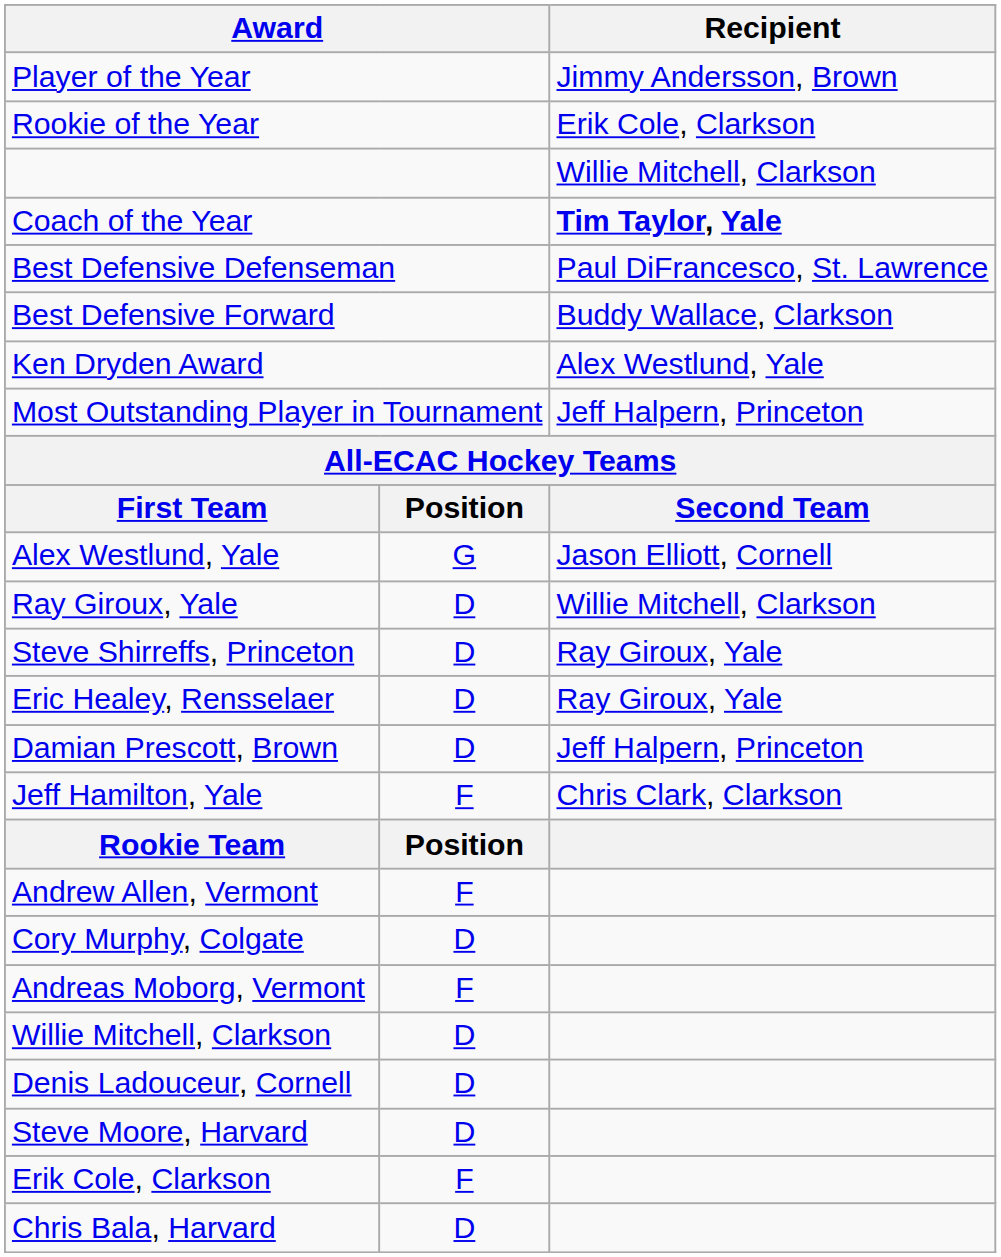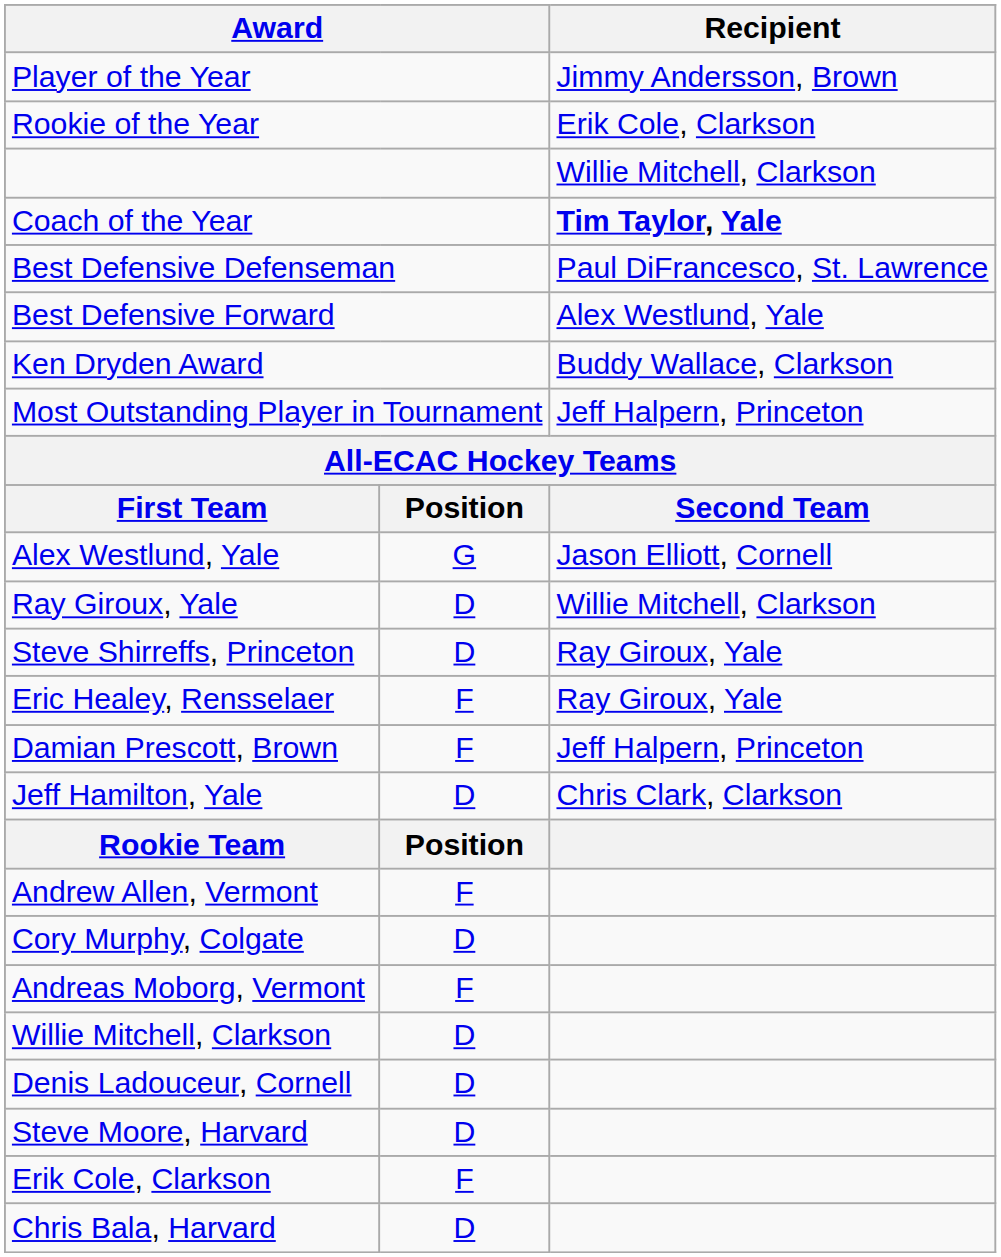 <table class="wikitable">
 <tr>
 <th colspan=2><a href='#'>Award</a></th>
 <th>Recipient</th>
 </tr>
 <tr>
 <td colspan=2><a href='#'>Player of the Year</a></td>
 <td><a href='#'>Jimmy Andersson</a>, <a href='#'>Brown</a></td>
 </tr>
 <tr>
 <td colspan=2><a href='#'>Rookie of the Year</a></td>
 <td><a href='#'>Erik Cole</a>, <a href='#'>Clarkson</a></td>
 </tr>
 <tr>
 <td colspan=2></td>
 <td><a href='#'>Willie Mitchell</a>, <a href='#'>Clarkson</a></td>
 </tr>
 <tr>
 <td colspan=2><a href='#'>Coach of the Year</a></td>
 <td><strong><a href='#'>Tim Taylor</a>, <a href='#'>Yale</a></strong></td>
 </tr>
 <tr>
 <td colspan=2><a href='#'>Best Defensive Defenseman</a></td>
 <td><a href='#'>Paul DiFrancesco</a>, <a href='#'>St. Lawrence</a></td>
 </tr>
 <tr>
 <td colspan=2><a href='#'>Best Defensive Forward</a></td>
-<td><a href='#'>Buddy Wallace</a>, <a href='#'>Clarkson</a></td>
+<td><a href='#'>Alex Westlund</a>, <a href='#'>Yale</a></td>
 </tr>
 <tr>
 <td colspan=2><a href='#'>Ken Dryden Award</a></td>
-<td><a href='#'>Alex Westlund</a>, <a href='#'>Yale</a></td>
+<td><a href='#'>Buddy Wallace</a>, <a href='#'>Clarkson</a></td>
 </tr>
 <tr>
 <td colspan=2><a href='#'>Most Outstanding Player in Tournament</a></td>
 <td><a href='#'>Jeff Halpern</a>, <a href='#'>Princeton</a></td>
 </tr>
 <tr>
 <th colspan=3><a href='#'>All-ECAC Hockey Teams</a></th>
 </tr>
 <tr>
 <th><a href='#'>First Team</a></th>
 <th>  Position  </th>
 <th><a href='#'>Second Team</a></th>
 </tr>
 <tr>
 <td><a href='#'>Alex Westlund</a>, <a href='#'>Yale</a></td>
 <td align=center><a href='#'>G</a></td>
 <td><a href='#'>Jason Elliott</a>, <a href='#'>Cornell</a></td>
 </tr>
 <tr>
 <td><a href='#'>Ray Giroux</a>, <a href='#'>Yale</a></td>
 <td align=center><a href='#'>D</a></td>
 <td><a href='#'>Willie Mitchell</a>, <a href='#'>Clarkson</a></td>
 </tr>
 <tr>
 <td><a href='#'>Steve Shirreffs</a>, <a href='#'>Princeton</a></td>
 <td align=center><a href='#'>D</a></td>
 <td><a href='#'>Ray Giroux</a>, <a href='#'>Yale</a></td>
 </tr>
 <tr>
 <td><a href='#'>Eric Healey</a>, <a href='#'>Rensselaer</a></td>
-<td align=center><a href='#'>D</a></td>
+<td align=center><a href='#'>F</a></td>
 <td><a href='#'>Ray Giroux</a>, <a href='#'>Yale</a></td>
 </tr>
 <tr>
 <td><a href='#'>Damian Prescott</a>, <a href='#'>Brown</a></td>
-<td align=center><a href='#'>D</a></td>
+<td align=center><a href='#'>F</a></td>
 <td><a href='#'>Jeff Halpern</a>, <a href='#'>Princeton</a></td>
 </tr>
 <tr>
 <td><a href='#'>Jeff Hamilton</a>, <a href='#'>Yale</a></td>
-<td align=center><a href='#'>F</a></td>
+<td align=center><a href='#'>D</a></td>
 <td><a href='#'>Chris Clark</a>, <a href='#'>Clarkson</a></td>
 </tr>
 <tr>
 <th><a href='#'>Rookie Team</a></th>
 <th>  Position  </th>
 <th></th>
 </tr>
 <tr>
 <td><a href='#'>Andrew Allen</a>, <a href='#'>Vermont</a></td>
 <td align=center><a href='#'>F</a></td>
 <td></td>
 </tr>
 <tr>
 <td><a href='#'>Cory Murphy</a>, <a href='#'>Colgate</a></td>
 <td align=center><a href='#'>D</a></td>
 <td></td>
 </tr>
 <tr>
 <td><a href='#'>Andreas Moborg</a>, <a href='#'>Vermont</a></td>
 <td align=center><a href='#'>F</a></td>
 <td></td>
 </tr>
 <tr>
 <td><a href='#'>Willie Mitchell</a>, <a href='#'>Clarkson</a></td>
 <td align=center><a href='#'>D</a></td>
 <td></td>
 </tr>
 <tr>
 <td><a href='#'>Denis Ladouceur</a>, <a href='#'>Cornell</a></td>
 <td align=center><a href='#'>D</a></td>
 <td></td>
 </tr>
 <tr>
 <td><a href='#'>Steve Moore</a>, <a href='#'>Harvard</a></td>
 <td align=center><a href='#'>D</a></td>
 <td></td>
 </tr>
 <tr>
 <td><a href='#'>Erik Cole</a>, <a href='#'>Clarkson</a></td>
 <td align=center><a href='#'>F</a></td>
 <td></td>
 </tr>
 <tr>
 <td><a href='#'>Chris Bala</a>, <a href='#'>Harvard</a></td>
 <td align=center><a href='#'>D</a></td>
 <td></td>
 </tr>
 </table>
